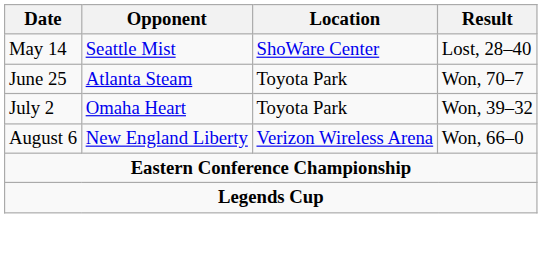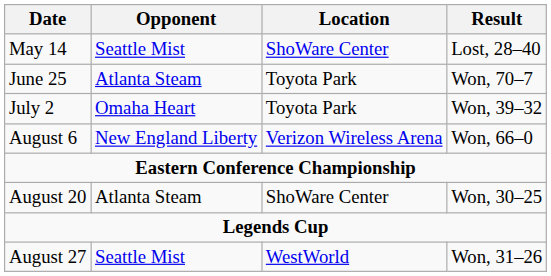 <table class="wikitable">
 <tr>
 <th>Date</th>
 <th>Opponent</th>
 <th>Location</th>
 <th>Result</th>
 </tr>
 <tr>
 <td>May 14</td>
 <td><a href='#'>Seattle Mist</a></td>
 <td><a href='#'>ShoWare Center</a></td>
 <td>Lost, 28–40</td>
 </tr>
 <tr>
 <td>June 25</td>
 <td><a href='#'>Atlanta Steam</a></td>
 <td>Toyota Park</td>
 <td>Won, 70–7</td>
 </tr>
 <tr>
 <td>July 2</td>
 <td><a href='#'>Omaha Heart</a></td>
 <td>Toyota Park</td>
 <td>Won, 39–32</td>
 </tr>
 <tr>
 <td>August 6</td>
 <td><a href='#'>New England Liberty</a></td>
 <td><a href='#'>Verizon Wireless Arena</a></td>
 <td>Won, 66–0</td>
 </tr>
 <tr>
 <td colspan=4 style="text-align:center;"><strong>Eastern Conference Championship</strong></td>
 </tr>
 <tr>
+<td>August 20</td>
+<td>Atlanta Steam</td>
+<td>ShoWare Center</td>
+<td>Won, 30–25</td>
+</tr>
+<tr>
 <td colspan=4 style="text-align:center;"><strong>Legends Cup</strong></td>
 </tr>
+<tr>
+<td>August 27</td>
+<td><a href='#'>Seattle Mist</a></td>
+<td><a href='#'>WestWorld</a></td>
+<td>Won, 31–26</td>
+</tr>
 </table>
